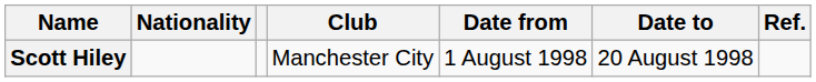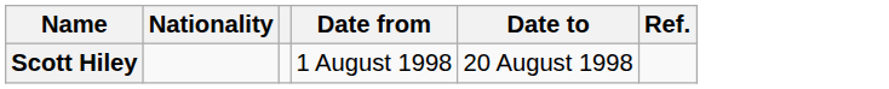 <table class="wikitable plainrowheaders">
 <tr>
 <th scope="col">Name</th>
 <th scope="col">Nationality</th>
 <th scope="col"></th>
-<th scope="col">Club</th>
 <th scope="col">Date from</th>
 <th scope="col">Date to</th>
 <th scope="col">Ref.</th>
 </tr>
 <tr>
 <th scope="row">Scott Hiley</th>
 <td></td>
 <td align="center"></td>
-<td> Manchester City</td>
 <td>1 August 1998</td>
 <td>20 August 1998</td>
 <td align="center"></td>
 </tr>
 </table>
